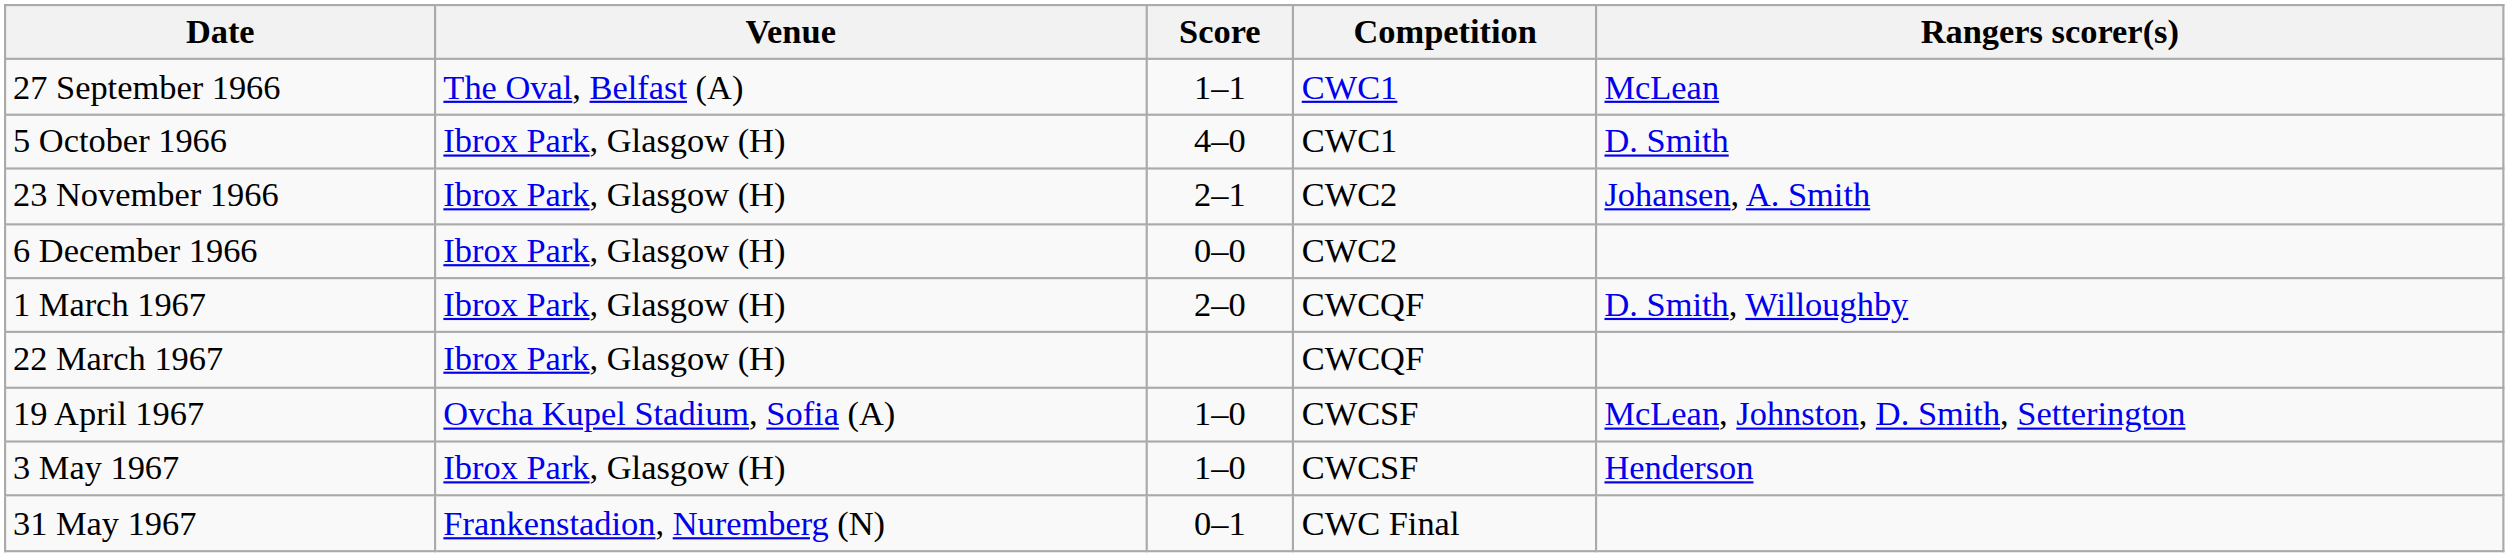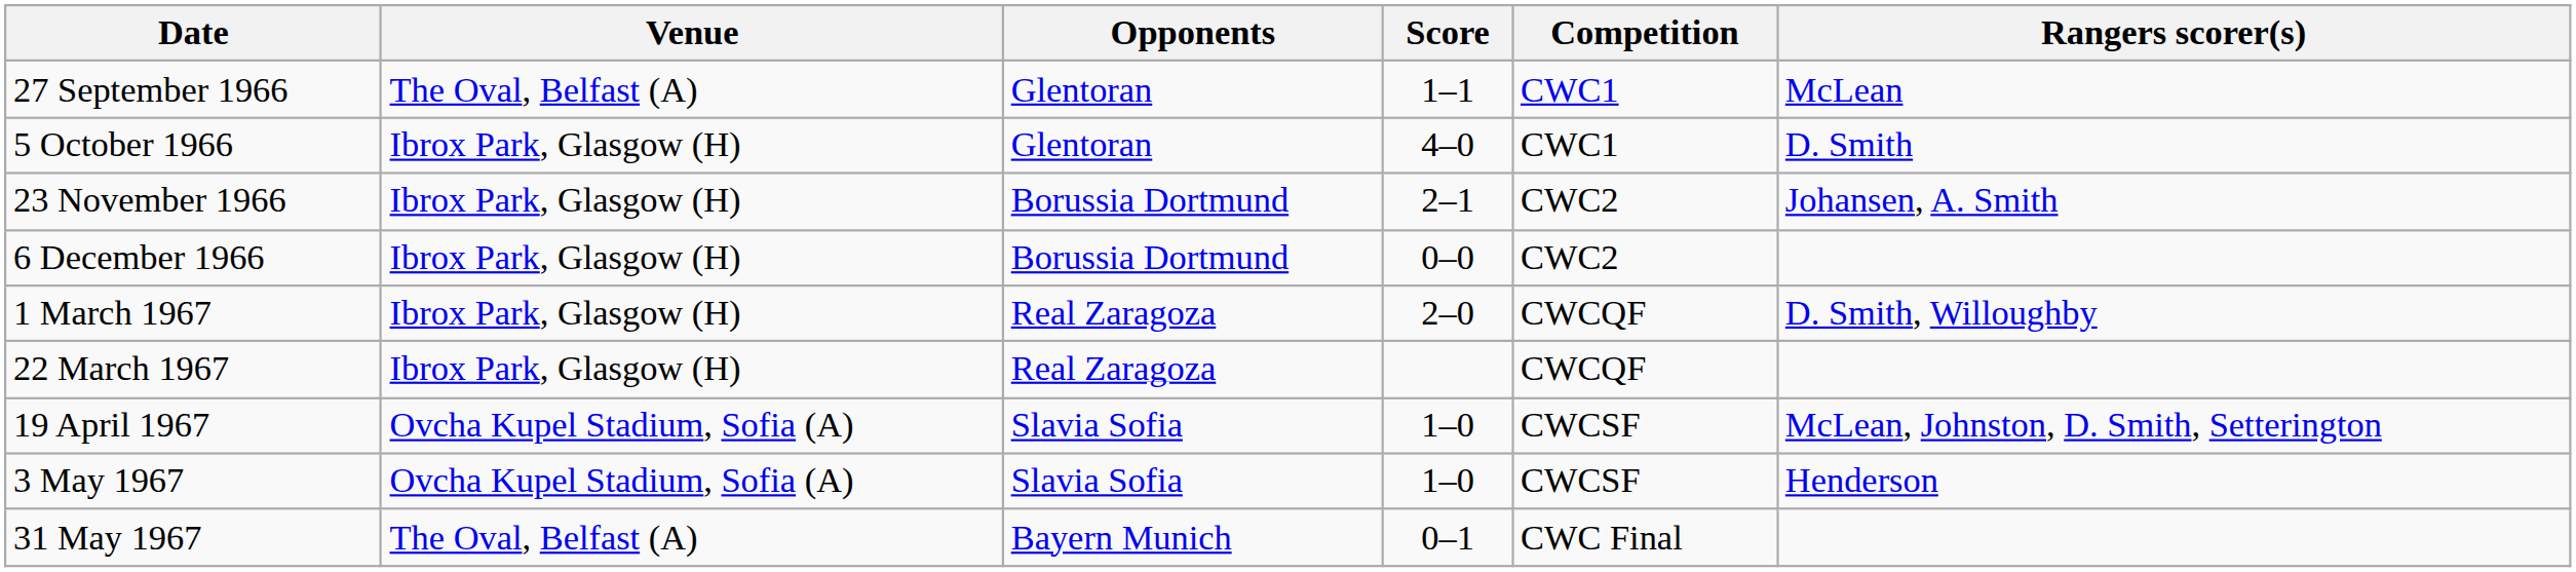 <table class="wikitable" width=92%>
 <tr>
 <th>Date</th>
 <th>Venue</th>
+<th>Opponents</th>
 <th>Score</th>
 <th>Competition</th>
 <th>Rangers scorer(s)</th>
 </tr>
 <tr>
 <td>27 September 1966</td>
 <td><a href='#'>The Oval</a>, <a href='#'>Belfast</a> (A)</td>
+<td> <a href='#'>Glentoran</a></td>
 <td align=center>1–1</td>
 <td><a href='#'>CWC1</a></td>
 <td><a href='#'>McLean</a></td>
 </tr>
 <tr>
 <td>5 October 1966</td>
 <td><a href='#'>Ibrox Park</a>, Glasgow (H)</td>
+<td> <a href='#'>Glentoran</a></td>
 <td align=center>4–0</td>
 <td>CWC1</td>
 <td><a href='#'>D. Smith</a></td>
 </tr>
 <tr>
 <td>23 November 1966</td>
 <td><a href='#'>Ibrox Park</a>, Glasgow (H)</td>
+<td> <a href='#'>Borussia Dortmund</a></td>
 <td align=center>2–1</td>
 <td>CWC2</td>
 <td><a href='#'>Johansen</a>, <a href='#'>A. Smith</a></td>
 </tr>
 <tr>
 <td>6 December 1966</td>
 <td><a href='#'>Ibrox Park</a>, Glasgow (H)</td>
+<td> <a href='#'>Borussia Dortmund</a></td>
 <td align=center>0–0</td>
 <td>CWC2</td>
 <td></td>
 </tr>
 <tr>
 <td>1 March 1967</td>
 <td><a href='#'>Ibrox Park</a>, Glasgow (H)</td>
+<td> <a href='#'>Real Zaragoza</a></td>
 <td align=center>2–0</td>
 <td>CWCQF</td>
 <td><a href='#'>D. Smith</a>, <a href='#'>Willoughby</a></td>
 </tr>
 <tr>
 <td>22 March 1967</td>
 <td><a href='#'>Ibrox Park</a>, Glasgow (H)</td>
+<td> <a href='#'>Real Zaragoza</a></td>
 <td align=center></td>
 <td>CWCQF</td>
 <td></td>
 </tr>
 <tr>
 <td>19 April 1967</td>
 <td><a href='#'>Ovcha Kupel Stadium</a>, <a href='#'>Sofia</a> (A)</td>
+<td> <a href='#'>Slavia Sofia</a></td>
 <td align=center>1–0</td>
 <td>CWCSF</td>
 <td><a href='#'>McLean</a>, <a href='#'>Johnston</a>, <a href='#'>D. Smith</a>, <a href='#'>Setterington</a></td>
 </tr>
 <tr>
 <td>3 May 1967</td>
-<td><a href='#'>Ibrox Park</a>, Glasgow (H)</td>
+<td><a href='#'>Ovcha Kupel Stadium</a>, <a href='#'>Sofia</a> (A)</td>
+<td> <a href='#'>Slavia Sofia</a></td>
 <td align=center>1–0</td>
 <td>CWCSF</td>
 <td><a href='#'>Henderson</a></td>
 </tr>
 <tr>
 <td>31 May 1967</td>
-<td><a href='#'>Frankenstadion</a>, <a href='#'>Nuremberg</a> (N)</td>
+<td><a href='#'>The Oval</a>, <a href='#'>Belfast</a> (A)</td>
+<td> <a href='#'>Bayern Munich</a></td>
 <td align=center>0–1 </td>
 <td>CWC Final</td>
 <td></td>
 </tr>
 </table>
